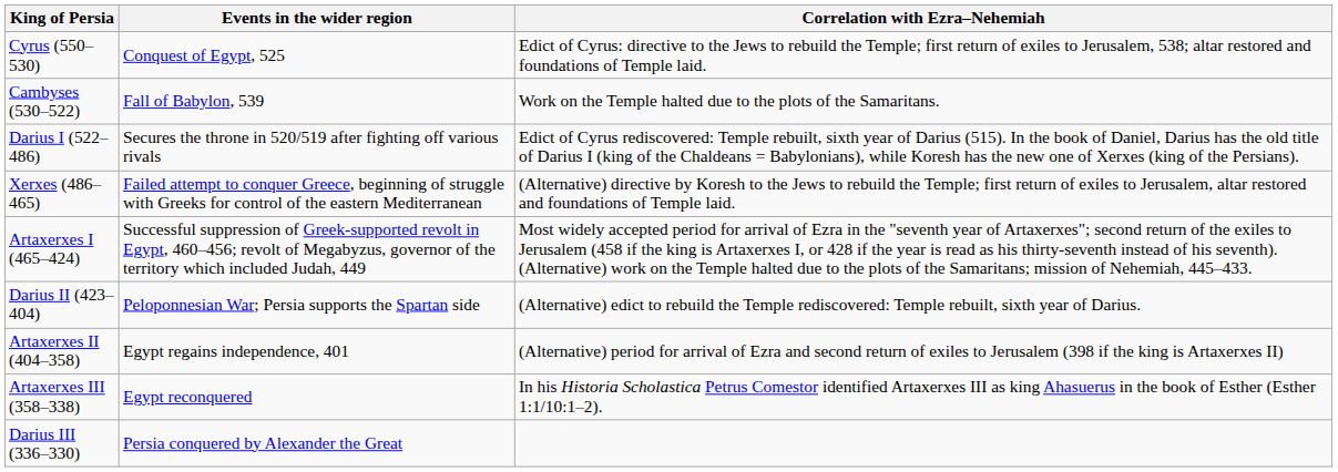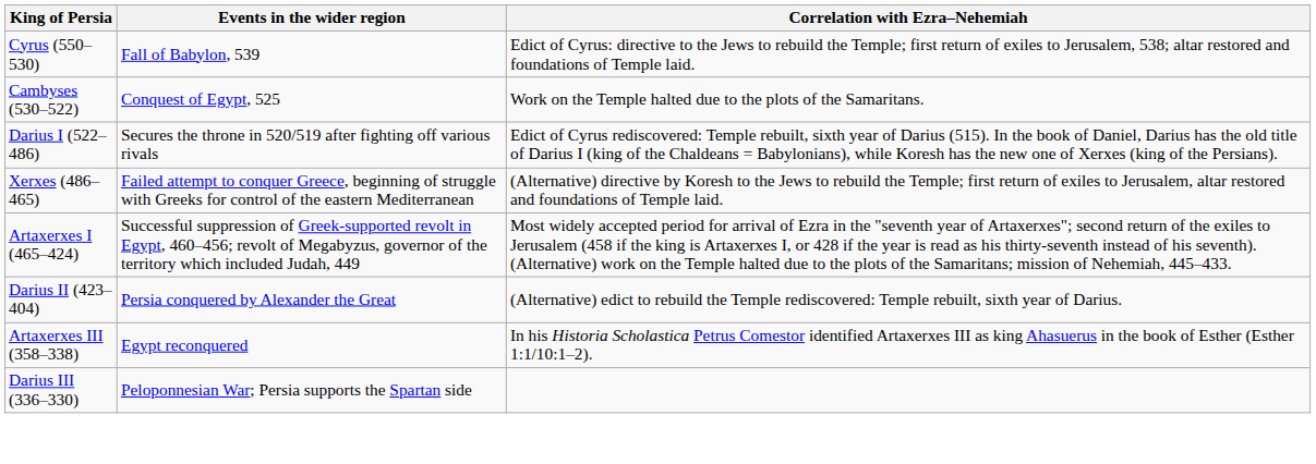 <table class="wikitable">
 <tr>
 <th>King of Persia</th>
 <th>Events in the wider region</th>
 <th>Correlation with Ezra–Nehemiah</th>
 </tr>
 <tr>
 <td><a href='#'>Cyrus</a> (550–530)</td>
-<td><a href='#'>Conquest of Egypt</a>, 525</td>
+<td><a href='#'>Fall of Babylon</a>, 539</td>
 <td>Edict of Cyrus: directive to the Jews to rebuild the Temple; first return of exiles to Jerusalem, 538; altar restored and foundations of Temple laid.</td>
 </tr>
 <tr>
 <td><a href='#'>Cambyses</a> (530–522)</td>
-<td><a href='#'>Fall of Babylon</a>, 539</td>
+<td><a href='#'>Conquest of Egypt</a>, 525</td>
 <td>Work on the Temple halted due to the plots of the Samaritans.</td>
 </tr>
 <tr>
 <td><a href='#'>Darius I</a> (522–486)</td>
 <td>Secures the throne in 520/519 after fighting off various rivals</td>
 <td>Edict of Cyrus rediscovered: Temple rebuilt, sixth year of Darius (515). In the book of Daniel, Darius has the old title of Darius I (king of the Chaldeans = Babylonians), while Koresh has the new one of Xerxes (king of the Persians).</td>
 </tr>
 <tr>
 <td><a href='#'>Xerxes</a> (486–465)</td>
 <td><a href='#'>Failed attempt to conquer Greece</a>, beginning of struggle with Greeks for control of the eastern Mediterranean</td>
 <td>(Alternative) directive by Koresh to the Jews to rebuild the Temple; first return of exiles to Jerusalem, altar restored and foundations of Temple laid.</td>
 </tr>
 <tr>
 <td><a href='#'>Artaxerxes I</a> (465–424)</td>
 <td>Successful suppression of <a href='#'>Greek-supported revolt in Egypt</a>, 460–456; revolt of Megabyzus, governor of the territory which included Judah, 449</td>
 <td>Most widely accepted period for arrival of Ezra in the "seventh year of Artaxerxes"; second return of the exiles to Jerusalem (458 if the king is Artaxerxes I, or 428 if the year is read as his thirty-seventh instead of his seventh). (Alternative) work on the Temple halted due to the plots of the Samaritans; mission of Nehemiah, 445–433.</td>
 </tr>
 <tr>
 <td><a href='#'>Darius II</a> (423–404)</td>
-<td><a href='#'>Peloponnesian War</a>; Persia supports the <a href='#'>Spartan</a> side</td>
+<td><a href='#'>Persia conquered by Alexander the Great</a></td>
 <td>(Alternative) edict to rebuild the Temple rediscovered: Temple rebuilt, sixth year of Darius.</td>
-</tr>
-<tr>
-<td><a href='#'>Artaxerxes II</a> (404–358)</td>
-<td>Egypt regains independence, 401</td>
-<td>(Alternative) period for arrival of Ezra and second return of exiles to Jerusalem (398 if the king is Artaxerxes II)</td>
 </tr>
 <tr>
 <td><a href='#'>Artaxerxes III</a> (358–338)</td>
 <td><a href='#'>Egypt reconquered</a></td>
 <td>In his <em>Historia Scholastica</em> <a href='#'>Petrus Comestor</a> identified Artaxerxes III as king <a href='#'>Ahasuerus</a> in the book of Esther (Esther 1:1/10:1–2).</td>
 </tr>
 <tr>
 <td><a href='#'>Darius III</a> (336–330)</td>
-<td><a href='#'>Persia conquered by Alexander the Great</a></td>
+<td><a href='#'>Peloponnesian War</a>; Persia supports the <a href='#'>Spartan</a> side</td>
 <td></td>
 </tr>
 </table>
